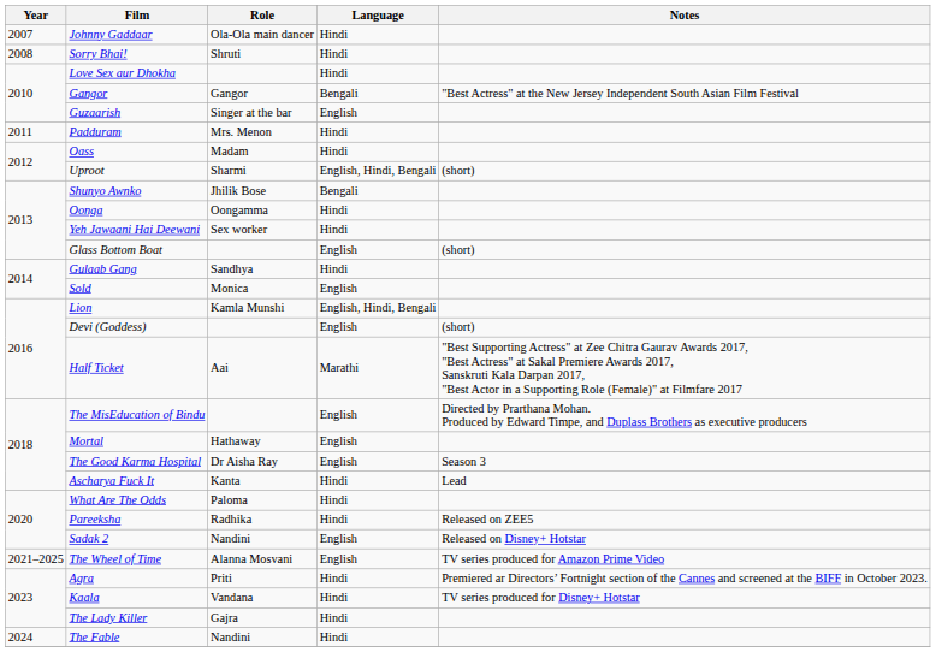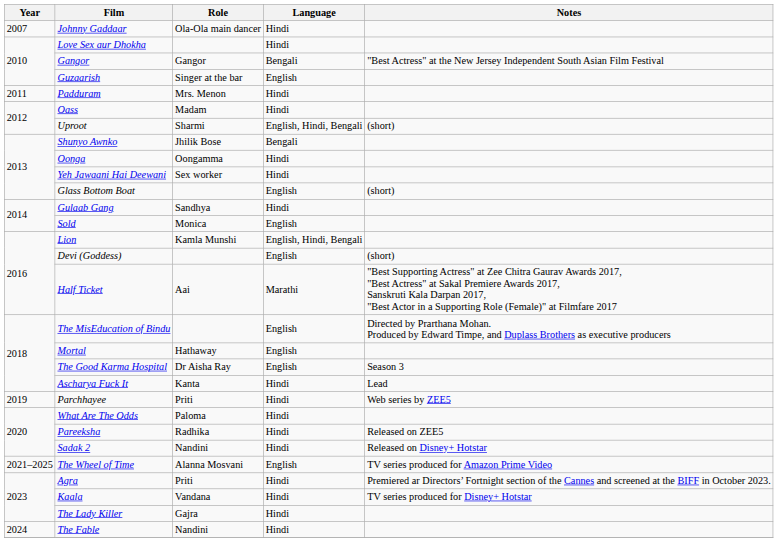 <table class="wikitable sortable">
 <tr>
 <th>Year</th>
 <th>Film</th>
 <th>Role</th>
 <th>Language</th>
 <th>Notes</th>
 </tr>
 <tr>
 <td>2007</td>
 <td><em><a href='#'>Johnny Gaddaar</a></em></td>
 <td>Ola-Ola main dancer</td>
-<td>Hindi</td>
-<td></td>
-</tr>
-<tr>
-<td>2008</td>
-<td><em><a href='#'>Sorry Bhai!</a></em></td>
-<td>Shruti</td>
 <td>Hindi</td>
 <td></td>
 </tr>
 <tr>
 <td rowspan="3">2010</td>
 <td><em><a href='#'>Love Sex aur Dhokha</a></em></td>
 <td></td>
 <td>Hindi</td>
 <td></td>
 </tr>
 <tr>
 <td><em><a href='#'>Gangor</a></em></td>
 <td>Gangor</td>
 <td>Bengali</td>
 <td>"Best Actress" at the New Jersey Independent South Asian Film Festival</td>
 </tr>
 <tr>
 <td><em><a href='#'>Guzaarish</a></em></td>
 <td>Singer at the bar</td>
 <td>English</td>
 <td></td>
 </tr>
 <tr>
 <td>2011</td>
 <td><em><a href='#'>Padduram</a></em></td>
 <td>Mrs. Menon</td>
 <td>Hindi</td>
 <td></td>
 </tr>
 <tr>
 <td rowspan="2">2012</td>
 <td><em><a href='#'>Oass</a></em></td>
 <td>Madam</td>
 <td>Hindi</td>
 <td></td>
 </tr>
 <tr>
 <td><em>Uproot</em></td>
 <td>Sharmi</td>
 <td>English, Hindi, Bengali</td>
 <td>(short)</td>
 </tr>
 <tr>
 <td rowspan="4">2013</td>
 <td><em><a href='#'>Shunyo Awnko</a></em></td>
 <td>Jhilik Bose</td>
 <td>Bengali</td>
 <td></td>
 </tr>
 <tr>
 <td><em><a href='#'>Oonga</a></em></td>
 <td>Oongamma</td>
 <td>Hindi</td>
 <td></td>
 </tr>
 <tr>
 <td><em><a href='#'>Yeh Jawaani Hai Deewani</a></em></td>
 <td>Sex worker</td>
 <td>Hindi</td>
 <td></td>
 </tr>
 <tr>
 <td><em>Glass Bottom Boat</em></td>
 <td></td>
 <td>English</td>
 <td>(short)</td>
 </tr>
 <tr>
 <td rowspan="2">2014</td>
 <td><em><a href='#'>Gulaab Gang</a></em></td>
 <td>Sandhya</td>
 <td>Hindi</td>
 <td></td>
 </tr>
 <tr>
 <td><em><a href='#'>Sold</a></em></td>
 <td>Monica</td>
 <td>English</td>
 <td></td>
 </tr>
 <tr>
 <td rowspan="3">2016</td>
 <td><em><a href='#'>Lion</a></em></td>
 <td>Kamla Munshi</td>
 <td>English, Hindi, Bengali</td>
 <td></td>
 </tr>
 <tr>
 <td><em>Devi (Goddess)</em></td>
 <td></td>
 <td>English</td>
 <td>(short)</td>
 </tr>
 <tr>
 <td><em><a href='#'>Half Ticket</a></em></td>
 <td>Aai</td>
 <td>Marathi</td>
 <td>"Best Supporting Actress" at Zee Chitra Gaurav Awards 2017,<br>              "Best Actress" at Sakal Premiere Awards 2017,<br>Sanskruti Kala Darpan 2017,<br>"Best Actor in a Supporting Role (Female)" at Filmfare 2017</td>
 </tr>
 <tr>
 <td rowspan="4">2018</td>
 <td><em><a href='#'>The MisEducation of Bindu</a></em></td>
 <td></td>
 <td>English</td>
 <td>Directed by Prarthana Mohan.<br>Produced by Edward Timpe, and <a href='#'>Duplass Brothers</a> as executive producers</td>
 </tr>
 <tr>
 <td><em><a href='#'>Mortal</a></em></td>
 <td>Hathaway</td>
 <td>English</td>
 <td></td>
 </tr>
 <tr>
 <td><em><a href='#'>The Good Karma Hospital</a></em></td>
 <td>Dr Aisha Ray</td>
 <td>English</td>
 <td>Season 3</td>
 </tr>
 <tr>
 <td><em><a href='#'>Ascharya Fuck It</a></em></td>
 <td>Kanta</td>
 <td>Hindi</td>
 <td>Lead</td>
 </tr>
 <tr>
+<td>2019</td>
+<td><em>Parchhayee</em></td>
+<td>Priti</td>
+<td>Hindi</td>
+<td>Web series by <a href='#'>ZEE5</a></td>
+</tr>
+<tr>
 <td rowspan="3">2020</td>
 <td><em><a href='#'>What Are The Odds</a></em></td>
 <td>Paloma</td>
 <td>Hindi</td>
 <td></td>
 </tr>
 <tr>
 <td><em><a href='#'>Pareeksha</a></em></td>
 <td>Radhika</td>
 <td>Hindi</td>
 <td>Released on ZEE5</td>
 </tr>
 <tr>
 <td><em><a href='#'>Sadak 2</a></em></td>
 <td>Nandini</td>
-<td>English</td>
+<td>Hindi</td>
 <td>Released on <a href='#'>Disney+ Hotstar</a></td>
 </tr>
 <tr>
 <td>2021–2025</td>
 <td><em><a href='#'>The Wheel of Time</a></em></td>
 <td>Alanna Mosvani</td>
 <td>English</td>
 <td>TV series produced for <a href='#'>Amazon Prime Video</a></td>
 </tr>
 <tr>
 <td rowspan="3">2023</td>
 <td><em><a href='#'>Agra</a></em></td>
 <td>Priti</td>
 <td>Hindi</td>
 <td>Premiered ar Directors’ Fortnight section of the <a href='#'>Cannes</a> and screened at the <a href='#'>BIFF</a> in October 2023.</td>
 </tr>
 <tr>
 <td><em><a href='#'>Kaala</a></em></td>
 <td>Vandana</td>
 <td>Hindi</td>
 <td>TV series produced for <a href='#'>Disney+ Hotstar</a></td>
 </tr>
 <tr>
 <td><em><a href='#'>The Lady Killer</a></em></td>
 <td>Gajra</td>
 <td>Hindi</td>
 <td></td>
 </tr>
 <tr>
 <td>2024</td>
 <td><em><a href='#'>The Fable</a></em></td>
 <td>Nandini</td>
 <td>Hindi</td>
 <td></td>
 </tr>
 <tr>
 </tr>
 </table>
